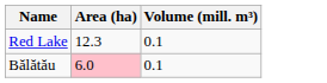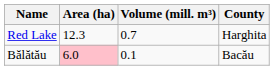 <table class="wikitable sortable">
 <tr>
 <th>Name</th>
 <th>Area (ha)</th>
 <th>Volume (mill. m³)</th>
+<th>County</th>
 </tr>
 <tr>
 <td><a href='#'>Red Lake</a></td>
 <td>12.3</td>
-<td>0.1</td>
+<td>0.7</td>
+<td>Harghita</td>
 </tr>
 <tr>
 <td>Bălătău</td>
 <td style="background: pink;">6.0</td>
 <td>0.1</td>
+<td>Bacău</td>
 </tr>
 </table>
